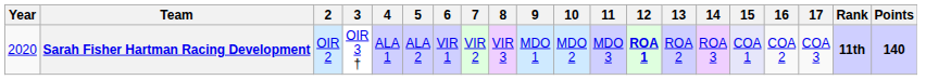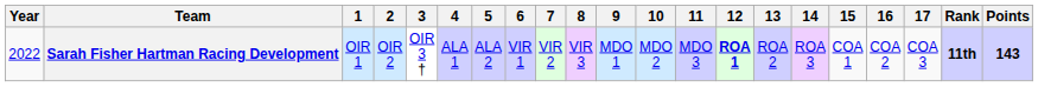 <table class="wikitable" style="text-align:center; font-size:85%">
 <tr>
 <th>Year</th>
 <th>Team</th>
+<th>1</th>
 <th>2</th>
 <th>3</th>
 <th>4</th>
 <th>5</th>
 <th>6</th>
 <th>7</th>
 <th>8</th>
 <th>9</th>
 <th>10</th>
 <th>11</th>
 <th>12</th>
 <th>13</th>
 <th>14</th>
 <th>15</th>
 <th>16</th>
 <th>17</th>
 <th>Rank</th>
 <th>Points</th>
 </tr>
 <tr>
-<td><a href='#'>2020</a></td>
+<td><a href='#'>2022</a></td>
 <th nowrap><a href='#'>Sarah Fisher Hartman Racing Development</a></th>
+<td style="background:#CFEAFF;"><a href='#'>OIR<br>1</a><br></td>
 <td style="background:#CFEAFF;"><a href='#'>OIR<br>2</a><br></td>
 <td style="background:#FFFFFF;"><a href='#'>OIR<br>3</a><br>†</td>
 <td style="background:#CFCFFF;"><a href='#'>ALA<br>1</a><br></td>
 <td style="background:#CFCFFF;"><a href='#'>ALA<br>2</a><br></td>
 <td style="background:#CFCFFF;"><a href='#'>VIR<br>1</a><br></td>
 <td style="background:#DFFFDF;"><a href='#'>VIR<br>2</a><br></td>
 <td style="background:#EFCFFF;"><a href='#'>VIR<br>3</a><br></td>
 <td style="background:#CFEAFF;"><a href='#'>MDO<br>1</a><br></td>
 <td style="background:#CFEAFF;"><a href='#'>MDO<br>2</a><br></td>
 <td style="background:#CFCFFF;"><a href='#'>MDO<br>3</a><br></td>
 <td style="background:#DFFFDF;"><strong><a href='#'>ROA<br>1</a><br></strong></td>
 <td style="background:#CFCFFF;"><a href='#'>ROA<br>2</a><br></td>
 <td style="background:#EFCFFF;"><a href='#'>ROA<br>3</a><br></td>
-<td style="background: lavender;"><a href='#'>COA<br>1</a></td>
+<td><a href='#'>COA<br>1</a></td>
 <td><a href='#'>COA<br>2</a></td>
 <td><a href='#'>COA<br>3</a></td>
 <th style="background:#CFCFFF;">11th</th>
-<th style="background:#CFCFFF;">140</th>
+<th style="background:#CFCFFF;">143</th>
 </tr>
 </table>
